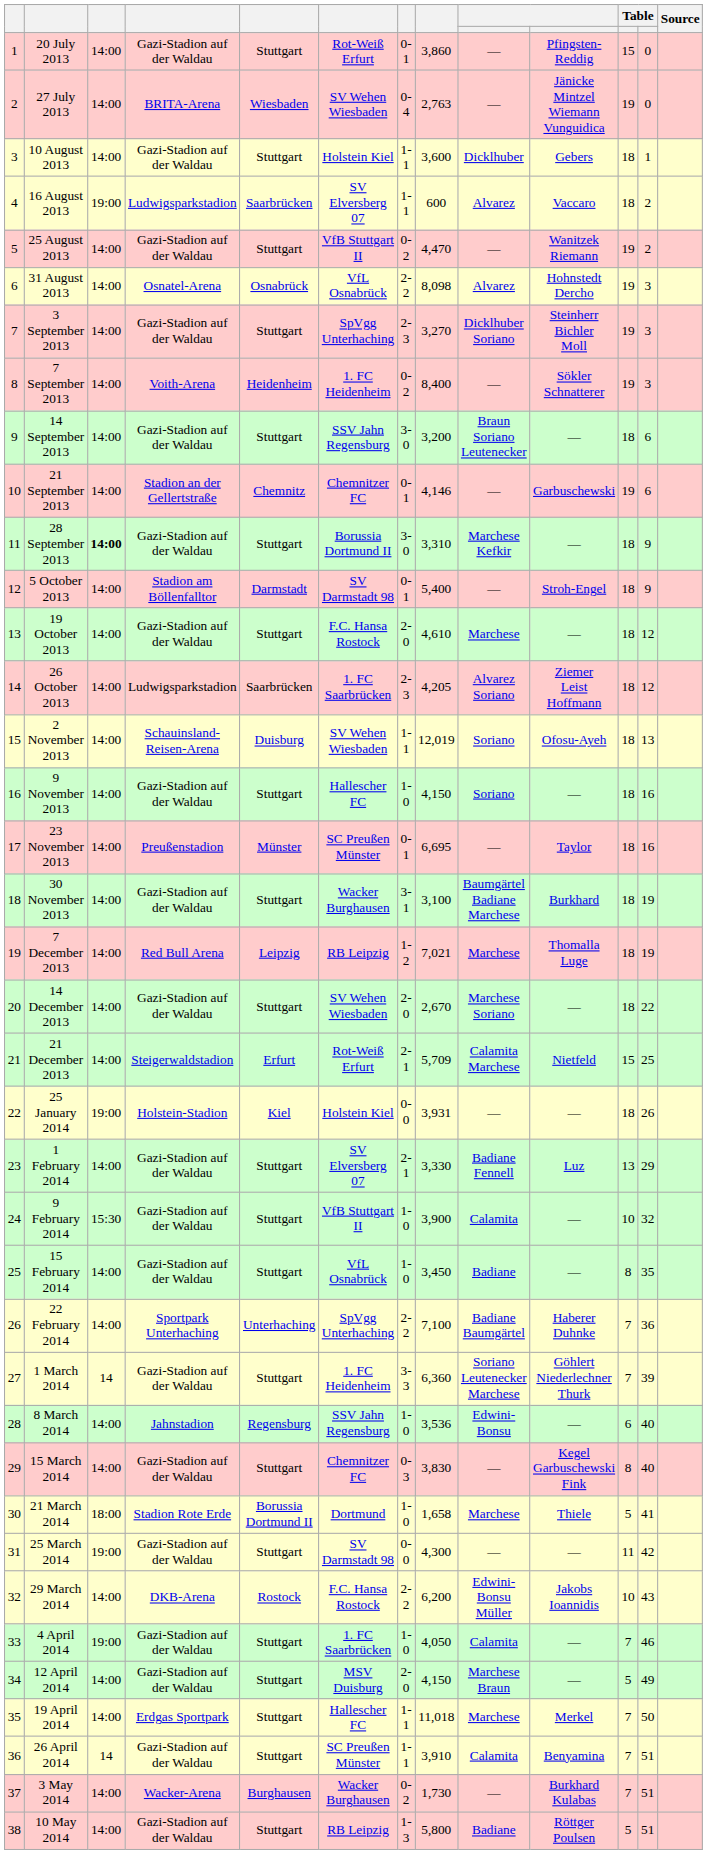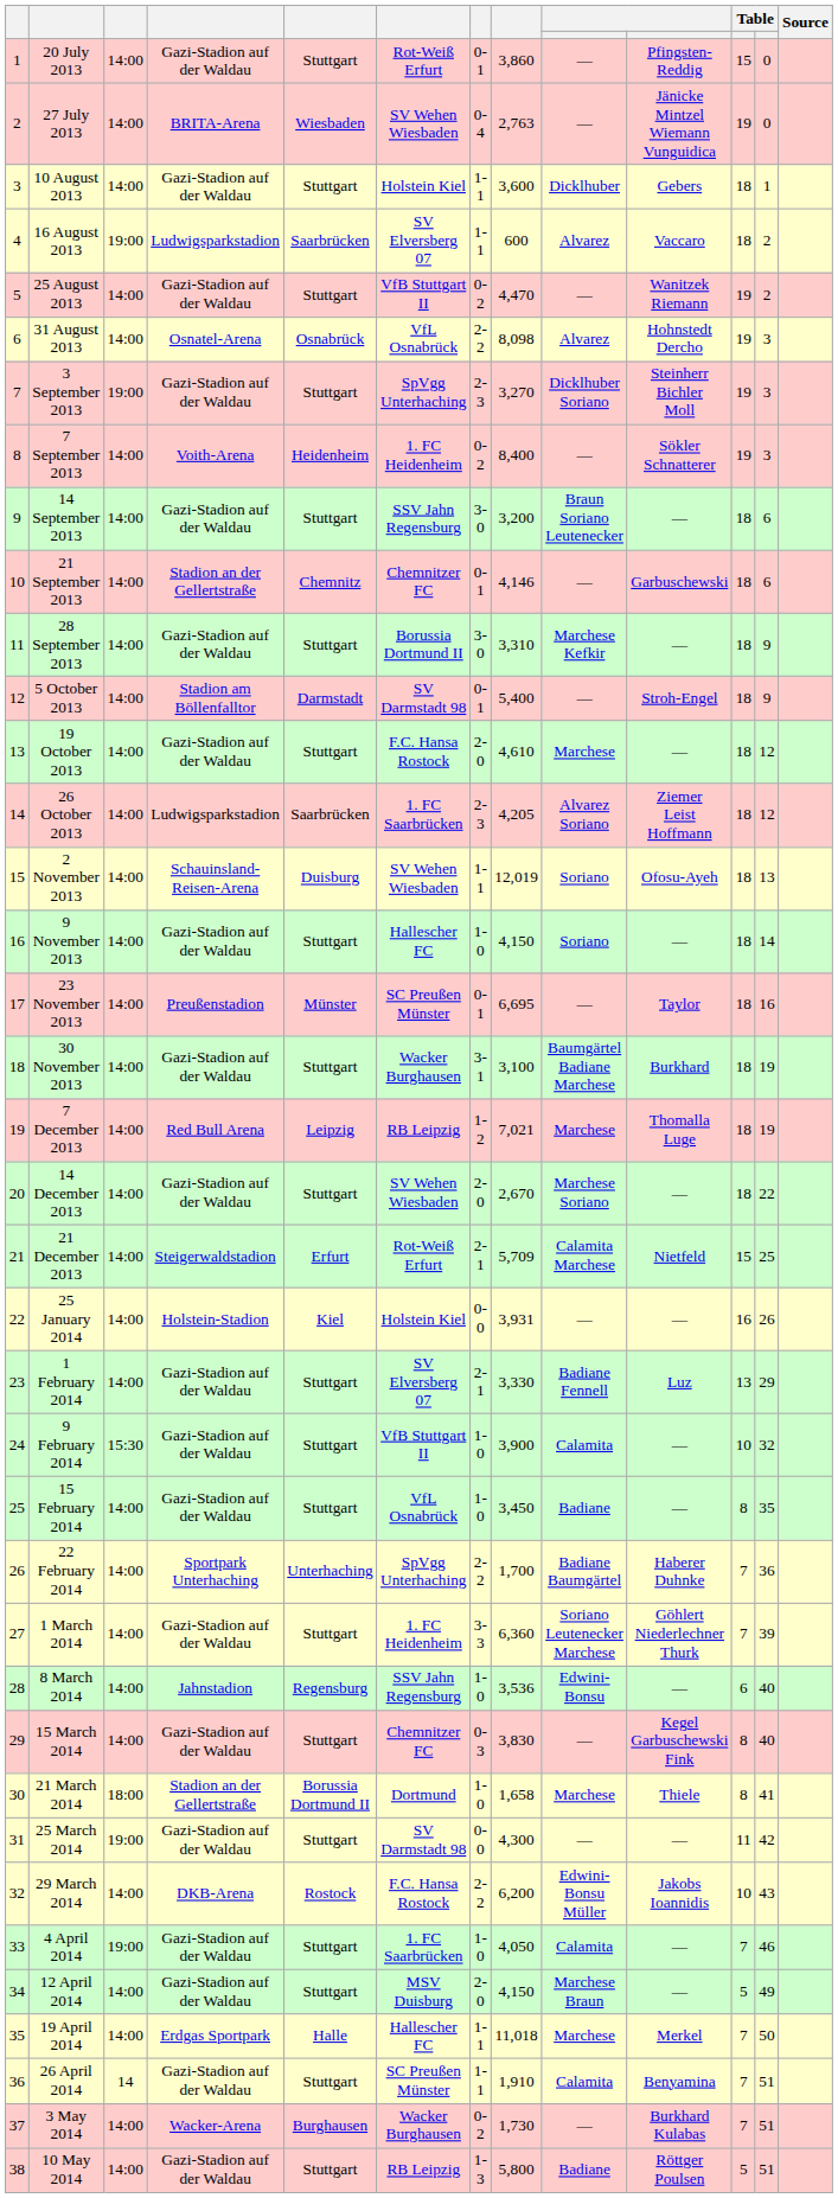 <table class="wikitable" Style="text-align: center;font-size:80%">
 <tr>
 <th rowspan="2"></th>
 <th rowspan="2" style="width:80px"></th>
 <th rowspan="2"></th>
 <th rowspan="2"></th>
 <th rowspan="2"></th>
 <th rowspan="2"></th>
 <th rowspan="2"></th>
 <th rowspan="2"></th>
 <th colspan="2"></th>
 <th colspan="2">Table</th>
 <th rowspan="2">Source</th>
 </tr>
 <tr>
 <th style="width:140px"></th>
 <th style="width:140px"></th>
 <th></th>
 <th></th>
 </tr>
 <tr style="background:#fcc">
 <td>1</td>
 <td>20 July 2013</td>
 <td>14:00</td>
 <td>Gazi-Stadion auf der Waldau</td>
 <td>Stuttgart</td>
 <td><a href='#'>Rot-Weiß Erfurt</a></td>
 <td>0-1</td>
 <td>3,860</td>
 <td>—</td>
 <td><a href='#'>Pfingsten-Reddig</a> </td>
 <td>15</td>
 <td>0</td>
 <td></td>
 </tr>
 <tr style="background:#fcc">
 <td>2</td>
 <td>27 July 2013</td>
 <td>14:00</td>
 <td><a href='#'>BRITA-Arena</a></td>
 <td><a href='#'>Wiesbaden</a></td>
 <td><a href='#'>SV Wehen Wiesbaden</a></td>
 <td>0-4</td>
 <td>2,763</td>
 <td>—</td>
 <td><a href='#'>Jänicke</a>  <br> <a href='#'>Mintzel</a>  <br> <a href='#'>Wiemann</a>  <br> <a href='#'>Vunguidica</a> </td>
 <td>19</td>
 <td>0</td>
 <td></td>
 </tr>
 <tr style="background:#ffc">
 <td>3</td>
 <td>10 August 2013</td>
 <td>14:00</td>
 <td>Gazi-Stadion auf der Waldau</td>
 <td>Stuttgart</td>
 <td><a href='#'>Holstein Kiel</a></td>
 <td>1-1</td>
 <td>3,600</td>
 <td><a href='#'>Dicklhuber</a> </td>
 <td><a href='#'>Gebers</a> </td>
 <td>18</td>
 <td>1</td>
 <td></td>
 </tr>
 <tr style="background:#ffc">
 <td>4</td>
 <td>16 August 2013</td>
 <td>19:00</td>
 <td><a href='#'>Ludwigsparkstadion</a></td>
 <td><a href='#'>Saarbrücken</a></td>
 <td><a href='#'>SV Elversberg 07</a></td>
 <td>1-1</td>
 <td>600</td>
 <td><a href='#'>Alvarez</a> </td>
 <td><a href='#'>Vaccaro</a> </td>
 <td>18</td>
 <td>2</td>
 <td></td>
 </tr>
 <tr style="background:#fcc">
 <td>5</td>
 <td>25 August 2013</td>
 <td>14:00</td>
 <td>Gazi-Stadion auf der Waldau</td>
 <td>Stuttgart</td>
 <td><a href='#'>VfB Stuttgart II</a></td>
 <td>0-2</td>
 <td>4,470</td>
 <td>—</td>
 <td><a href='#'>Wanitzek</a>  <br> <a href='#'>Riemann</a> </td>
 <td>19</td>
 <td>2</td>
 <td></td>
 </tr>
 <tr style="background:#ffc">
 <td>6</td>
 <td>31 August 2013</td>
 <td>14:00</td>
 <td><a href='#'>Osnatel-Arena</a></td>
 <td><a href='#'>Osnabrück</a></td>
 <td><a href='#'>VfL Osnabrück</a></td>
 <td>2-2</td>
 <td>8,098</td>
 <td><a href='#'>Alvarez</a> </td>
 <td><a href='#'>Hohnstedt</a>  <br> <a href='#'>Dercho</a> </td>
 <td>19</td>
 <td>3</td>
 <td></td>
 </tr>
 <tr style="background:#fcc">
 <td>7</td>
 <td>3 September 2013</td>
-<td>14:00</td>
+<td>19:00</td>
 <td>Gazi-Stadion auf der Waldau</td>
 <td>Stuttgart</td>
 <td><a href='#'>SpVgg Unterhaching</a></td>
 <td>2-3</td>
 <td>3,270</td>
 <td><a href='#'>Dicklhuber</a>  <br> <a href='#'>Soriano</a> </td>
 <td><a href='#'>Steinherr</a>  <br> <a href='#'>Bichler</a>  <br> <a href='#'>Moll</a> </td>
 <td>19</td>
 <td>3</td>
 <td></td>
 </tr>
 <tr style="background:#fcc">
 <td>8</td>
 <td>7 September 2013</td>
 <td>14:00</td>
 <td><a href='#'>Voith-Arena</a></td>
 <td><a href='#'>Heidenheim</a></td>
 <td><a href='#'>1. FC Heidenheim</a></td>
 <td>0-2</td>
 <td>8,400</td>
 <td>—</td>
 <td><a href='#'>Sökler</a>  <br> <a href='#'>Schnatterer</a> </td>
 <td>19</td>
 <td>3</td>
 <td></td>
 </tr>
 <tr style="background:#cfc">
 <td>9</td>
 <td>14 September 2013</td>
 <td>14:00</td>
 <td>Gazi-Stadion auf der Waldau</td>
 <td>Stuttgart</td>
 <td><a href='#'>SSV Jahn Regensburg</a></td>
 <td>3-0</td>
 <td>3,200</td>
 <td><a href='#'>Braun</a>  <br> <a href='#'>Soriano</a>  <br> <a href='#'>Leutenecker</a> </td>
 <td>—</td>
 <td>18</td>
 <td>6</td>
 <td></td>
 </tr>
 <tr style="background:#fcc">
 <td>10</td>
 <td>21 September 2013</td>
 <td>14:00</td>
 <td><a href='#'>Stadion an der Gellertstraße</a></td>
 <td><a href='#'>Chemnitz</a></td>
 <td><a href='#'>Chemnitzer FC</a></td>
 <td>0-1</td>
 <td>4,146</td>
 <td>—</td>
 <td><a href='#'>Garbuschewski</a> </td>
-<td>19</td>
+<td>18</td>
 <td>6</td>
 <td></td>
 </tr>
 <tr style="background:#cfc">
 <td>11</td>
 <td>28 September 2013</td>
-<td><strong>14:00</strong></td>
+<td>14:00</td>
 <td>Gazi-Stadion auf der Waldau</td>
 <td>Stuttgart</td>
 <td><a href='#'>Borussia Dortmund II</a></td>
 <td>3-0</td>
 <td>3,310</td>
 <td><a href='#'>Marchese</a>   <br> <a href='#'>Kefkir</a> </td>
 <td>—</td>
 <td>18</td>
 <td>9</td>
 <td></td>
 </tr>
 <tr style="background:#fcc">
 <td>12</td>
 <td>5 October 2013</td>
 <td>14:00</td>
 <td><a href='#'>Stadion am Böllenfalltor</a></td>
 <td><a href='#'>Darmstadt</a></td>
 <td><a href='#'>SV Darmstadt 98</a></td>
 <td>0-1</td>
 <td>5,400</td>
 <td>—</td>
 <td><a href='#'>Stroh-Engel</a> </td>
 <td>18</td>
 <td>9</td>
 <td></td>
 </tr>
 <tr style="background:#cfc">
 <td>13</td>
 <td>19 October 2013</td>
 <td>14:00</td>
 <td>Gazi-Stadion auf der Waldau</td>
 <td>Stuttgart</td>
 <td><a href='#'>F.C. Hansa Rostock</a></td>
 <td>2-0</td>
 <td>4,610</td>
 <td><a href='#'>Marchese</a>  </td>
 <td>—</td>
 <td>18</td>
 <td>12</td>
 <td></td>
 </tr>
 <tr style="background:#fcc">
 <td>14</td>
 <td>26 October 2013</td>
 <td>14:00</td>
 <td>Ludwigsparkstadion</td>
 <td>Saarbrücken</td>
 <td><a href='#'>1. FC Saarbrücken</a></td>
 <td>2-3</td>
 <td>4,205</td>
 <td><a href='#'>Alvarez</a>  <br> <a href='#'>Soriano</a> </td>
 <td><a href='#'>Ziemer</a>  <br> <a href='#'>Leist</a>  <br> <a href='#'>Hoffmann</a> </td>
 <td>18</td>
 <td>12</td>
 <td></td>
 </tr>
 <tr style="background:#ffc">
 <td>15</td>
 <td>2 November 2013</td>
 <td>14:00</td>
 <td><a href='#'>Schauinsland-Reisen-Arena</a></td>
 <td><a href='#'>Duisburg</a></td>
 <td><a href='#'>SV Wehen Wiesbaden</a></td>
 <td>1-1</td>
 <td>12,019</td>
 <td><a href='#'>Soriano</a> </td>
 <td><a href='#'>Ofosu-Ayeh</a> </td>
 <td>18</td>
 <td>13</td>
 <td></td>
 </tr>
 <tr style="background:#cfc">
 <td>16</td>
 <td>9 November 2013</td>
 <td>14:00</td>
 <td>Gazi-Stadion auf der Waldau</td>
 <td>Stuttgart</td>
 <td><a href='#'>Hallescher FC</a></td>
 <td>1-0</td>
 <td>4,150</td>
 <td><a href='#'>Soriano</a> </td>
 <td>—</td>
 <td>18</td>
-<td>16</td>
+<td>14</td>
 <td></td>
 </tr>
 <tr style="background:#fcc">
 <td>17</td>
 <td>23 November 2013</td>
 <td>14:00</td>
 <td><a href='#'>Preußenstadion</a></td>
 <td><a href='#'>Münster</a></td>
 <td><a href='#'>SC Preußen Münster</a></td>
 <td>0-1</td>
 <td>6,695</td>
 <td>—</td>
 <td><a href='#'>Taylor</a> </td>
 <td>18</td>
 <td>16</td>
 <td></td>
 </tr>
 <tr style="background:#cfc">
 <td>18</td>
 <td>30 November 2013</td>
 <td>14:00</td>
 <td>Gazi-Stadion auf der Waldau</td>
 <td>Stuttgart</td>
 <td><a href='#'>Wacker Burghausen</a></td>
 <td>3-1</td>
 <td>3,100</td>
 <td><a href='#'>Baumgärtel</a> <br> <a href='#'>Badiane</a> <br> <a href='#'>Marchese</a> </td>
 <td><a href='#'>Burkhard</a> </td>
 <td>18</td>
 <td>19</td>
 <td></td>
 </tr>
 <tr style="background:#fcc">
 <td>19</td>
 <td>7 December 2013</td>
 <td>14:00</td>
 <td><a href='#'>Red Bull Arena</a></td>
 <td><a href='#'>Leipzig</a></td>
 <td><a href='#'>RB Leipzig</a></td>
 <td>1-2</td>
 <td>7,021</td>
 <td><a href='#'>Marchese</a> </td>
 <td><a href='#'>Thomalla</a>  <br><a href='#'>Luge</a> </td>
 <td>18</td>
 <td>19</td>
 <td></td>
 </tr>
 <tr style="background:#cfc">
 <td>20</td>
 <td>14 December 2013</td>
 <td>14:00</td>
 <td>Gazi-Stadion auf der Waldau</td>
 <td>Stuttgart</td>
 <td><a href='#'>SV Wehen Wiesbaden</a></td>
 <td>2-0</td>
 <td>2,670</td>
 <td><a href='#'>Marchese</a> <br><a href='#'>Soriano</a> </td>
 <td>—</td>
 <td>18</td>
 <td>22</td>
 <td></td>
 </tr>
 <tr style="background:#cfc">
 <td>21</td>
 <td>21 December 2013</td>
 <td>14:00</td>
 <td><a href='#'>Steigerwaldstadion</a></td>
 <td><a href='#'>Erfurt</a></td>
 <td><a href='#'>Rot-Weiß Erfurt</a></td>
 <td>2-1</td>
 <td>5,709</td>
 <td><a href='#'>Calamita</a> <br><a href='#'>Marchese</a> </td>
 <td><a href='#'>Nietfeld</a> </td>
 <td>15</td>
 <td>25</td>
 <td></td>
 </tr>
 <tr style="background:#ffc">
 <td>22</td>
 <td>25 January 2014</td>
-<td>19:00</td>
+<td>14:00</td>
 <td><a href='#'>Holstein-Stadion</a></td>
 <td><a href='#'>Kiel</a></td>
 <td><a href='#'>Holstein Kiel</a></td>
 <td>0-0</td>
 <td>3,931</td>
 <td>—</td>
 <td>—</td>
-<td>18</td>
+<td>16</td>
 <td>26</td>
 <td></td>
 </tr>
 <tr style="background:#cfc">
 <td>23</td>
 <td>1 February 2014</td>
 <td>14:00</td>
 <td>Gazi-Stadion auf der Waldau</td>
 <td>Stuttgart</td>
 <td><a href='#'>SV Elversberg 07</a></td>
 <td>2-1</td>
 <td>3,330</td>
 <td><a href='#'>Badiane</a> <br><a href='#'>Fennell</a> </td>
 <td><a href='#'>Luz</a> </td>
 <td>13</td>
 <td>29</td>
 <td></td>
 </tr>
 <tr style="background:#cfc">
 <td>24</td>
 <td>9 February 2014</td>
 <td>15:30</td>
 <td>Gazi-Stadion auf der Waldau</td>
 <td>Stuttgart</td>
 <td><a href='#'>VfB Stuttgart II</a></td>
 <td>1-0</td>
 <td>3,900</td>
 <td><a href='#'>Calamita</a> </td>
 <td>—</td>
 <td>10</td>
 <td>32</td>
 <td></td>
 </tr>
 <tr style="background:#cfc">
 <td>25</td>
 <td>15 February 2014</td>
 <td>14:00</td>
 <td>Gazi-Stadion auf der Waldau</td>
 <td>Stuttgart</td>
 <td><a href='#'>VfL Osnabrück</a></td>
 <td>1-0</td>
 <td>3,450</td>
 <td><a href='#'>Badiane</a> </td>
 <td>—</td>
 <td>8</td>
 <td>35</td>
 <td></td>
 </tr>
 <tr style="background:#ffc">
 <td>26</td>
 <td>22 February 2014</td>
 <td>14:00</td>
 <td><a href='#'>Sportpark Unterhaching</a></td>
 <td><a href='#'>Unterhaching</a></td>
 <td><a href='#'>SpVgg Unterhaching</a></td>
 <td>2-2</td>
-<td>7,100</td>
+<td>1,700</td>
 <td><a href='#'>Badiane</a> <br><a href='#'>Baumgärtel</a> </td>
 <td><a href='#'>Haberer</a>  <br> <a href='#'>Duhnke</a> </td>
 <td>7</td>
 <td>36</td>
 <td></td>
 </tr>
 <tr style="background:#ffc">
 <td>27</td>
 <td>1 March 2014</td>
-<td>14</td>
+<td>14:00</td>
 <td>Gazi-Stadion auf der Waldau</td>
 <td>Stuttgart</td>
 <td><a href='#'>1. FC Heidenheim</a></td>
 <td>3-3</td>
 <td>6,360</td>
 <td><a href='#'>Soriano</a> <br><a href='#'>Leutenecker</a> <br><a href='#'>Marchese</a> </td>
 <td><a href='#'>Göhlert</a> <br><a href='#'>Niederlechner</a> <br><a href='#'>Thurk</a> </td>
 <td>7</td>
 <td>39</td>
 <td></td>
 </tr>
 <tr style="background:#cfc">
 <td>28</td>
 <td>8 March 2014</td>
 <td>14:00</td>
 <td><a href='#'>Jahnstadion</a></td>
 <td><a href='#'>Regensburg</a></td>
 <td><a href='#'>SSV Jahn Regensburg</a></td>
 <td>1-0</td>
 <td>3,536</td>
 <td><a href='#'>Edwini-Bonsu</a> </td>
 <td>—</td>
 <td>6</td>
 <td>40</td>
 <td></td>
 </tr>
 <tr style="background:#fcc">
 <td>29</td>
 <td>15 March 2014</td>
 <td>14:00</td>
 <td>Gazi-Stadion auf der Waldau</td>
 <td>Stuttgart</td>
 <td><a href='#'>Chemnitzer FC</a></td>
 <td>0-3</td>
 <td>3,830</td>
 <td>—</td>
 <td><a href='#'>Kegel</a> <br><a href='#'>Garbuschewski</a> <br><a href='#'>Fink</a> </td>
 <td>8</td>
 <td>40</td>
 <td></td>
 </tr>
 <tr style="background:#ffc">
 <td>30</td>
 <td>21 March 2014</td>
 <td>18:00</td>
-<td><a href='#'>Stadion Rote Erde</a></td>
+<td><a href='#'>Stadion an der Gellertstraße</a></td>
 <td><a href='#'>Borussia Dortmund II</a></td>
 <td><a href='#'>Dortmund</a></td>
 <td>1-0</td>
 <td>1,658</td>
 <td><a href='#'>Marchese</a> </td>
 <td><a href='#'>Thiele</a> </td>
-<td>5</td>
+<td>8</td>
 <td>41</td>
 <td></td>
 </tr>
 <tr style="background:#ffc">
 <td>31</td>
 <td>25 March 2014</td>
 <td>19:00</td>
 <td>Gazi-Stadion auf der Waldau</td>
 <td>Stuttgart</td>
 <td><a href='#'>SV Darmstadt 98</a></td>
 <td>0-0</td>
 <td>4,300</td>
 <td>—</td>
 <td>—</td>
 <td>11</td>
 <td>42</td>
 <td></td>
 </tr>
 <tr style="background:#ffc">
 <td>32</td>
 <td>29 March 2014</td>
 <td>14:00</td>
 <td><a href='#'>DKB-Arena</a></td>
 <td><a href='#'>Rostock</a></td>
 <td><a href='#'>F.C. Hansa Rostock</a></td>
 <td>2-2</td>
 <td>6,200</td>
 <td><a href='#'>Edwini-Bonsu</a>  <br> <a href='#'>Müller</a> </td>
 <td><a href='#'>Jakobs</a>  <br> <a href='#'>Ioannidis</a> </td>
 <td>10</td>
 <td>43</td>
 <td></td>
 </tr>
 <tr style="background:#cfc">
 <td>33</td>
 <td>4 April 2014</td>
 <td>19:00</td>
 <td>Gazi-Stadion auf der Waldau</td>
 <td>Stuttgart</td>
 <td><a href='#'>1. FC Saarbrücken</a></td>
 <td>1-0</td>
 <td>4,050</td>
 <td><a href='#'>Calamita</a> </td>
 <td>—</td>
 <td>7</td>
 <td>46</td>
 <td></td>
 </tr>
 <tr style="background:#cfc">
 <td>34</td>
 <td>12 April 2014</td>
 <td>14:00</td>
 <td>Gazi-Stadion auf der Waldau</td>
 <td>Stuttgart</td>
 <td><a href='#'>MSV Duisburg</a></td>
 <td>2-0</td>
 <td>4,150</td>
 <td><a href='#'>Marchese</a>  <br> <a href='#'>Braun</a> </td>
 <td>—</td>
 <td>5</td>
 <td>49</td>
 <td></td>
 </tr>
 <tr style="background:#ffc">
 <td>35</td>
 <td>19 April 2014</td>
 <td>14:00</td>
 <td><a href='#'>Erdgas Sportpark</a></td>
-<td>Stuttgart</td>
+<td><a href='#'>Halle</a></td>
 <td><a href='#'>Hallescher FC</a></td>
 <td>1-1</td>
 <td>11,018</td>
 <td><a href='#'>Marchese</a> </td>
 <td><a href='#'>Merkel</a> </td>
 <td>7</td>
 <td>50</td>
 <td></td>
 </tr>
 <tr style="background:#ffc">
 <td>36</td>
 <td>26 April 2014</td>
 <td>14</td>
 <td>Gazi-Stadion auf der Waldau</td>
 <td>Stuttgart</td>
 <td><a href='#'>SC Preußen Münster</a></td>
 <td>1-1</td>
-<td>3,910</td>
+<td>1,910</td>
 <td><a href='#'>Calamita</a> </td>
 <td><a href='#'>Benyamina</a> </td>
 <td>7</td>
 <td>51</td>
 <td></td>
 </tr>
 <tr style="background:#fcc">
 <td>37</td>
 <td>3 May 2014</td>
 <td>14:00</td>
 <td><a href='#'>Wacker-Arena</a></td>
 <td><a href='#'>Burghausen</a></td>
 <td><a href='#'>Wacker Burghausen</a></td>
 <td>0-2</td>
 <td>1,730</td>
 <td>—</td>
 <td><a href='#'>Burkhard</a>  <br> <a href='#'>Kulabas</a> </td>
 <td>7</td>
 <td>51</td>
 <td></td>
 </tr>
 <tr style="background:#fcc">
 <td>38</td>
 <td>10 May 2014</td>
 <td>14:00</td>
 <td>Gazi-Stadion auf der Waldau</td>
 <td>Stuttgart</td>
 <td><a href='#'>RB Leipzig</a></td>
 <td>1-3</td>
 <td>5,800</td>
 <td><a href='#'>Badiane</a> </td>
 <td><a href='#'>Röttger</a>  <br> <a href='#'>Poulsen</a> </td>
 <td>5</td>
 <td>51</td>
 <td></td>
 </tr>
 </table>
